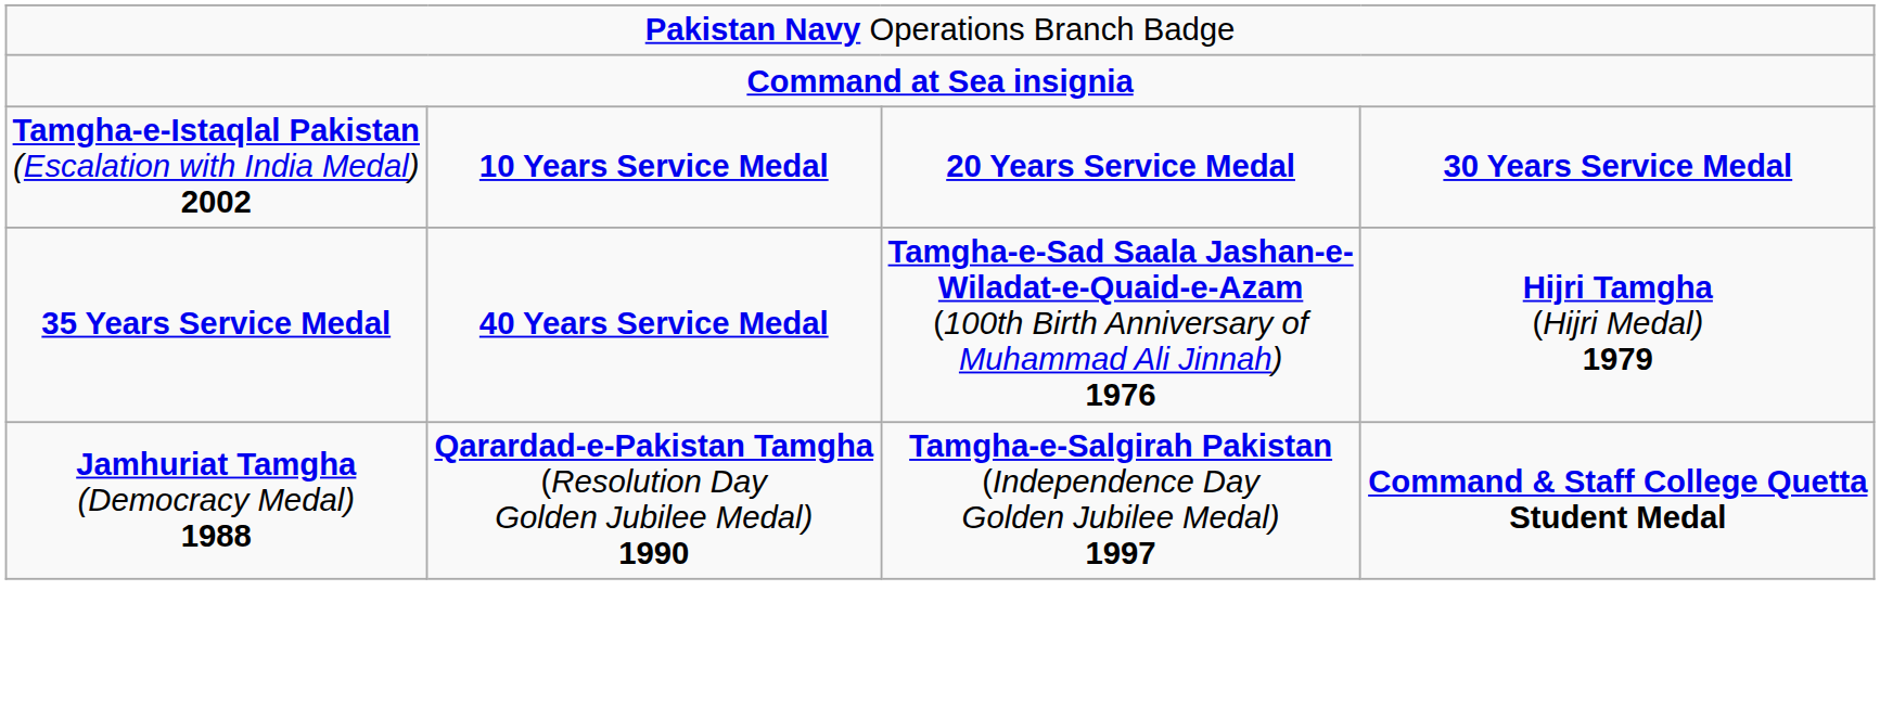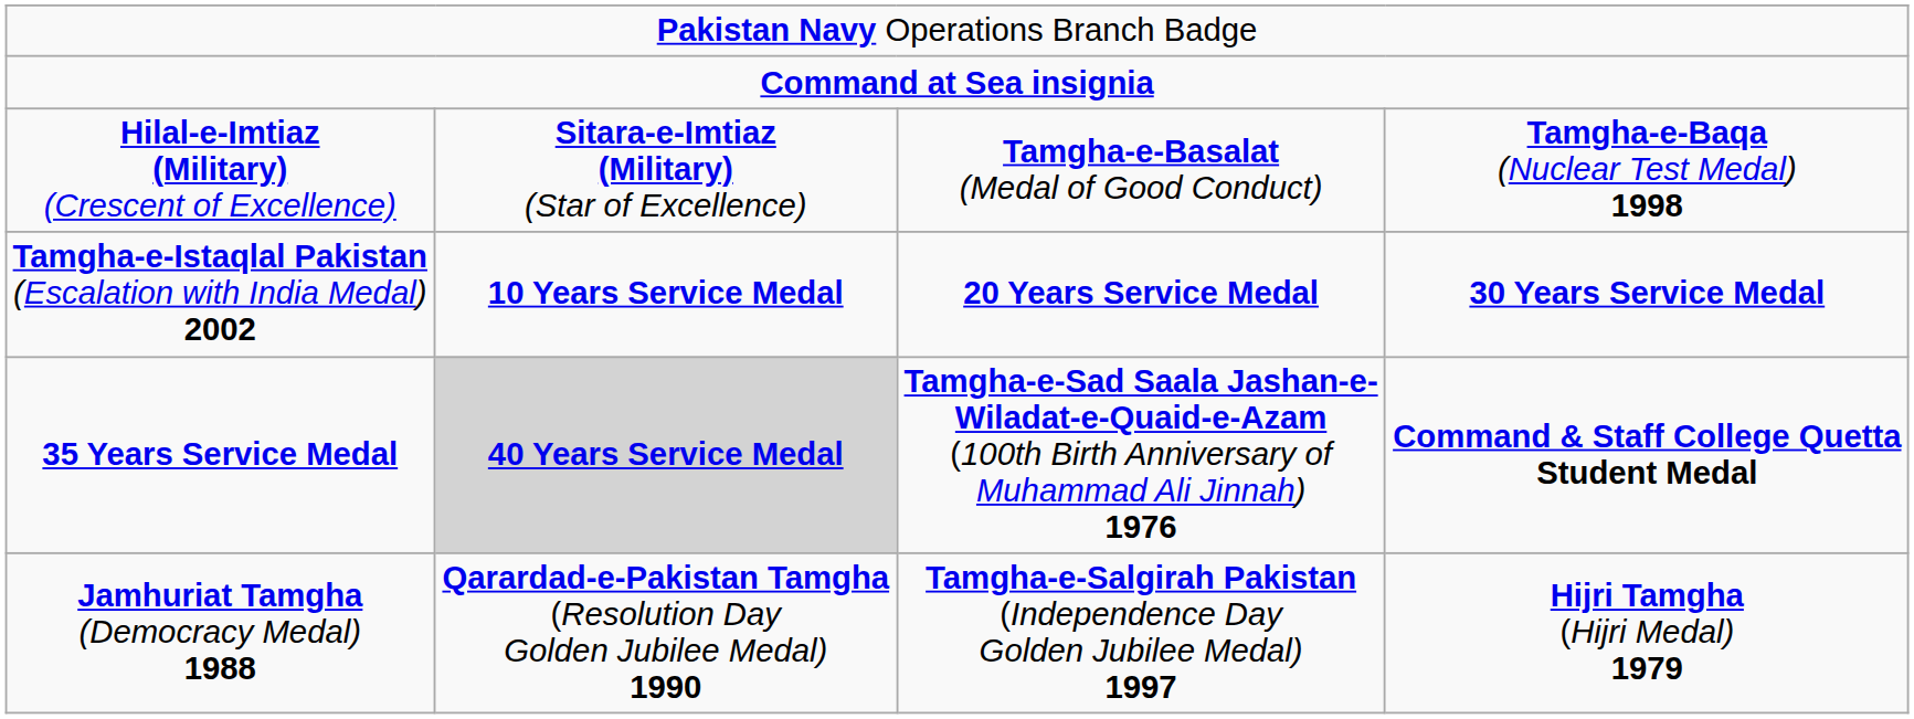 <table class="wikitable" style="margin:1em auto; text-align:center;">
 <tr>
 <td colspan="4"><strong><a href='#'>Pakistan Navy</a></strong> Operations Branch Badge</td>
 </tr>
 <tr>
 <td colspan="4"><strong><a href='#'>Command at Sea insignia</a></strong></td>
+</tr>
+<tr>
+<td><strong><a href='#'>Hilal-e-Imtiaz</a></strong><br><strong><a href='#'>(Military)</a></strong><br><a href='#'><em>(Crescent of Excellence)</em></a></td>
+<td><strong><a href='#'>Sitara-e-Imtiaz</a></strong><br><strong><a href='#'>(Military)</a></strong><br><em>(Star of Excellence)</em></td>
+<td><strong><a href='#'>Tamgha-e-Basalat</a></strong><br><em>(Medal of Good Conduct)</em></td>
+<td><strong><a href='#'>Tamgha-e-Baqa</a></strong><br><em>(<a href='#'>Nuclear Test Medal</a>)</em><br><strong>1998</strong></td>
 </tr>
 <tr>
 <td><strong><a href='#'>Tamgha-e-Istaqlal Pakistan</a></strong><br><em>(<a href='#'>Escalation with India Medal</a>)</em><br><strong>2002</strong></td>
 <td><strong><a href='#'>10 Years Service Medal</a></strong></td>
 <td><strong><a href='#'>20 Years Service Medal</a></strong></td>
 <td><strong><a href='#'>30 Years Service Medal</a></strong></td>
 </tr>
 <tr>
 <td><strong><a href='#'>35 Years Service Medal</a></strong></td>
-<td><strong><a href='#'>40 Years Service Medal</a></strong></td>
+<td style="background: lightgrey;"><strong><a href='#'>40 Years Service Medal</a></strong></td>
 <td><strong><a href='#'>Tamgha-e-Sad Saala Jashan-e-</a></strong><br><strong><a href='#'>Wiladat-e-Quaid-e-Azam</a></strong><br>(<em>100th Birth Anniversary of</em><br><em><a href='#'>Muhammad Ali Jinnah</a>)</em><br><strong>1976</strong></td>
-<td><strong><a href='#'>Hijri Tamgha</a></strong><br>(<em>Hijri Medal)</em><br><strong>1979</strong></td>
+<td><strong><a href='#'>Command & Staff College Quetta</a></strong><br><strong>Student Medal</strong></td>
 </tr>
 <tr>
 <td><strong><a href='#'>Jamhuriat Tamgha</a></strong><br><em>(Democracy Medal)</em><br><strong>1988</strong></td>
 <td><strong><a href='#'>Qarardad-e-Pakistan Tamgha</a></strong><br>(<em>Resolution Day</em><br><em>Golden Jubilee Medal)</em><br><strong>1990</strong></td>
 <td><strong><a href='#'>Tamgha-e-Salgirah Pakistan</a></strong><br>(<em>Independence Day</em><br><em>Golden Jubilee Medal)</em><br><strong>1997</strong></td>
-<td><strong><a href='#'>Command & Staff College Quetta</a></strong><br><strong>Student Medal</strong></td>
+<td><strong><a href='#'>Hijri Tamgha</a></strong><br>(<em>Hijri Medal)</em><br><strong>1979</strong></td>
 </tr>
 </table>
